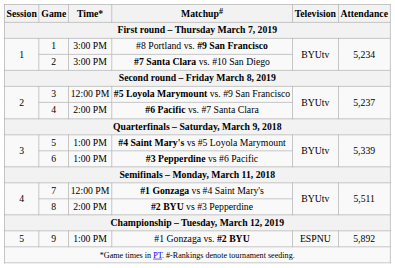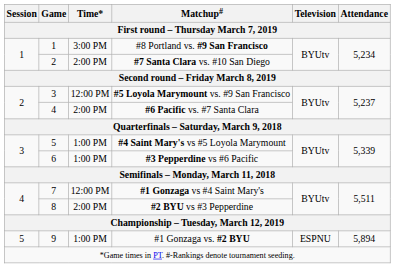 <table class="wikitable" style="font-size: 95%;text-align:center">
 <tr>
 <th>Session</th>
 <th>Game</th>
 <th>Time*</th>
 <th>Matchup<sup>#</sup></th>
 <th>Television</th>
 <th>Attendance</th>
 </tr>
 <tr>
 <th colspan=6>First round – Thursday March 7, 2019</th>
 </tr>
 <tr>
 <td rowspan=2>1</td>
 <td>1</td>
 <td>3:00 PM</td>
 <td>#8 Portland vs. <strong>#9 San Francisco</strong></td>
 <td rowspan=2 style="text-align:center;">BYUtv</td>
 <td rowspan=2>5,234</td>
 </tr>
 <tr>
 <td>2</td>
-<td>3:00 PM</td>
+<td>2:00 PM</td>
 <td><strong>#7 Santa Clara</strong> vs. #10 San Diego</td>
 </tr>
 <tr>
 <th colspan=6>Second round – Friday March 8, 2019</th>
 </tr>
 <tr>
 <td rowspan=2>2</td>
 <td>3</td>
 <td>12:00 PM</td>
 <td><strong>#5 Loyola Marymount</strong> vs. #9 San Francisco</td>
 <td rowspan=2 style="text-align:center;">BYUtv</td>
 <td rowspan=2>5,237</td>
 </tr>
 <tr>
 <td>4</td>
 <td>2:00 PM</td>
 <td><strong>#6 Pacific</strong> vs. #7 Santa Clara</td>
 </tr>
 <tr>
 <th colspan=6>Quarterfinals – Saturday, March 9, 2018</th>
 </tr>
 <tr>
 <td rowspan=2>3</td>
 <td>5</td>
 <td>1:00 PM</td>
 <td><strong>#4 Saint Mary's</strong> vs #5 Loyola Marymount</td>
 <td rowspan=2 style="text-align:center;">BYUtv</td>
 <td rowspan=2 style="text-align:center;">5,339</td>
 </tr>
 <tr>
 <td>6</td>
 <td>1:00 PM</td>
 <td><strong>#3 Pepperdine</strong> vs #6 Pacific</td>
 </tr>
 <tr>
 <th colspan=6>Semifinals – Monday, March 11, 2018</th>
 </tr>
 <tr>
 <td rowspan=2>4</td>
 <td>7</td>
 <td>12:00 PM</td>
 <td><strong>#1 Gonzaga</strong> vs #4 Saint Mary's</td>
 <td rowspan=2 style="text-align:center;">BYUtv</td>
 <td rowspan=2 style="text-align:center;">5,511</td>
 </tr>
 <tr>
 <td>8</td>
 <td>2:00 PM</td>
 <td><strong>#2 BYU</strong> vs #3 Pepperdine</td>
 </tr>
 <tr>
 <th colspan=6>Championship – Tuesday, March 12, 2019</th>
 </tr>
 <tr>
 <td>5</td>
 <td>9</td>
 <td>1:00 PM</td>
 <td>#1 Gonzaga vs. <strong>#2 BYU</strong></td>
 <td rowspan=1 style="text-align:center;">ESPNU</td>
-<td rowspan=1 style="text-align:center;">5,892</td>
+<td rowspan=1 style="text-align:center;">5,894</td>
 </tr>
 <tr>
 <td colspan=6><small>*Game times in <a href='#'>PT</a>. #-Rankings denote tournament seeding.</small></td>
 </tr>
 </table>
